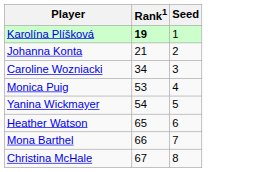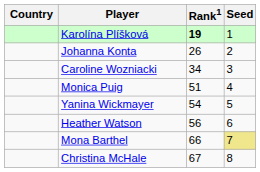 <table class="wikitable">
 <tr>
+<th width="70">Country</th>
 <th width="175">Player</th>
 <th>Rank<sup>1</sup></th>
 <th>Seed</th>
 </tr>
 <tr style="background:#cfc;">
+<td></td>
 <td><a href='#'>Karolína Plíšková</a></td>
 <td><strong>19</strong></td>
 <td>1</td>
 </tr>
 <tr>
+<td></td>
 <td><a href='#'>Johanna Konta</a></td>
-<td>21</td>
+<td>26</td>
 <td>2</td>
 </tr>
 <tr>
+<td></td>
 <td><a href='#'>Caroline Wozniacki</a></td>
 <td>34</td>
 <td>3</td>
 </tr>
 <tr>
+<td></td>
 <td><a href='#'>Monica Puig</a></td>
-<td>53</td>
+<td>51</td>
 <td>4</td>
 </tr>
 <tr>
+<td></td>
 <td><a href='#'>Yanina Wickmayer</a></td>
 <td>54</td>
 <td>5</td>
 </tr>
 <tr>
+<td></td>
 <td><a href='#'>Heather Watson</a></td>
-<td>65</td>
+<td>56</td>
 <td>6</td>
 </tr>
 <tr>
+<td></td>
 <td><a href='#'>Mona Barthel</a></td>
 <td>66</td>
-<td>7</td>
+<td style="background: khaki;">7</td>
 </tr>
 <tr>
+<td></td>
 <td><a href='#'>Christina McHale</a></td>
 <td>67</td>
 <td>8</td>
 </tr>
 </table>
